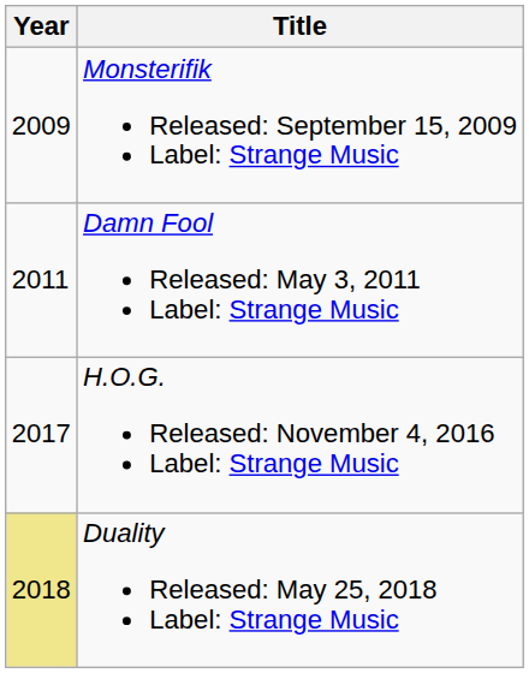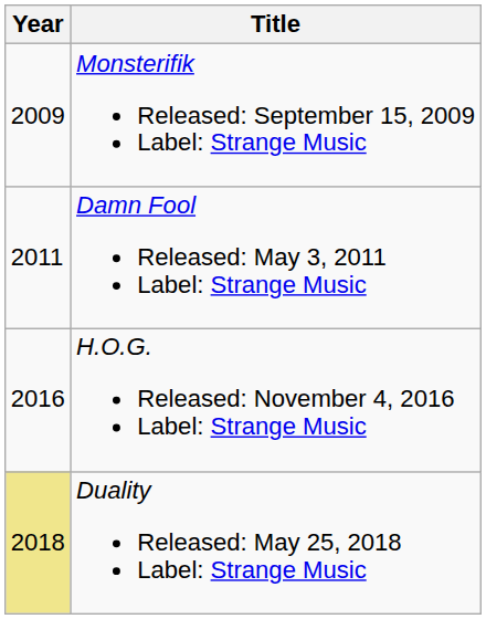 <table class="wikitable">
 <tr>
 <th>Year</th>
 <th>Title</th>
 </tr>
 <tr>
 <td>2009</td>
 <td><em><a href='#'>Monsterifik</a></em><br><ul><li>Released: September 15, 2009</li><li>Label: <a href='#'>Strange Music</a></li></ul></td>
 </tr>
 <tr>
 <td>2011</td>
 <td><em><a href='#'>Damn Fool</a></em><br><ul><li>Released: May 3, 2011</li><li>Label: <a href='#'>Strange Music</a></li></ul></td>
 </tr>
 <tr>
-<td>2017</td>
+<td>2016</td>
 <td><em>H.O.G.</em><br><ul><li>Released: November 4, 2016</li><li>Label: <a href='#'>Strange Music</a></li></ul></td>
 </tr>
 <tr>
 <td style="background: khaki;">2018</td>
 <td><em>Duality</em><br><ul><li>Released: May 25, 2018</li><li>Label: <a href='#'>Strange Music</a></li></ul></td>
 </tr>
 </table>
